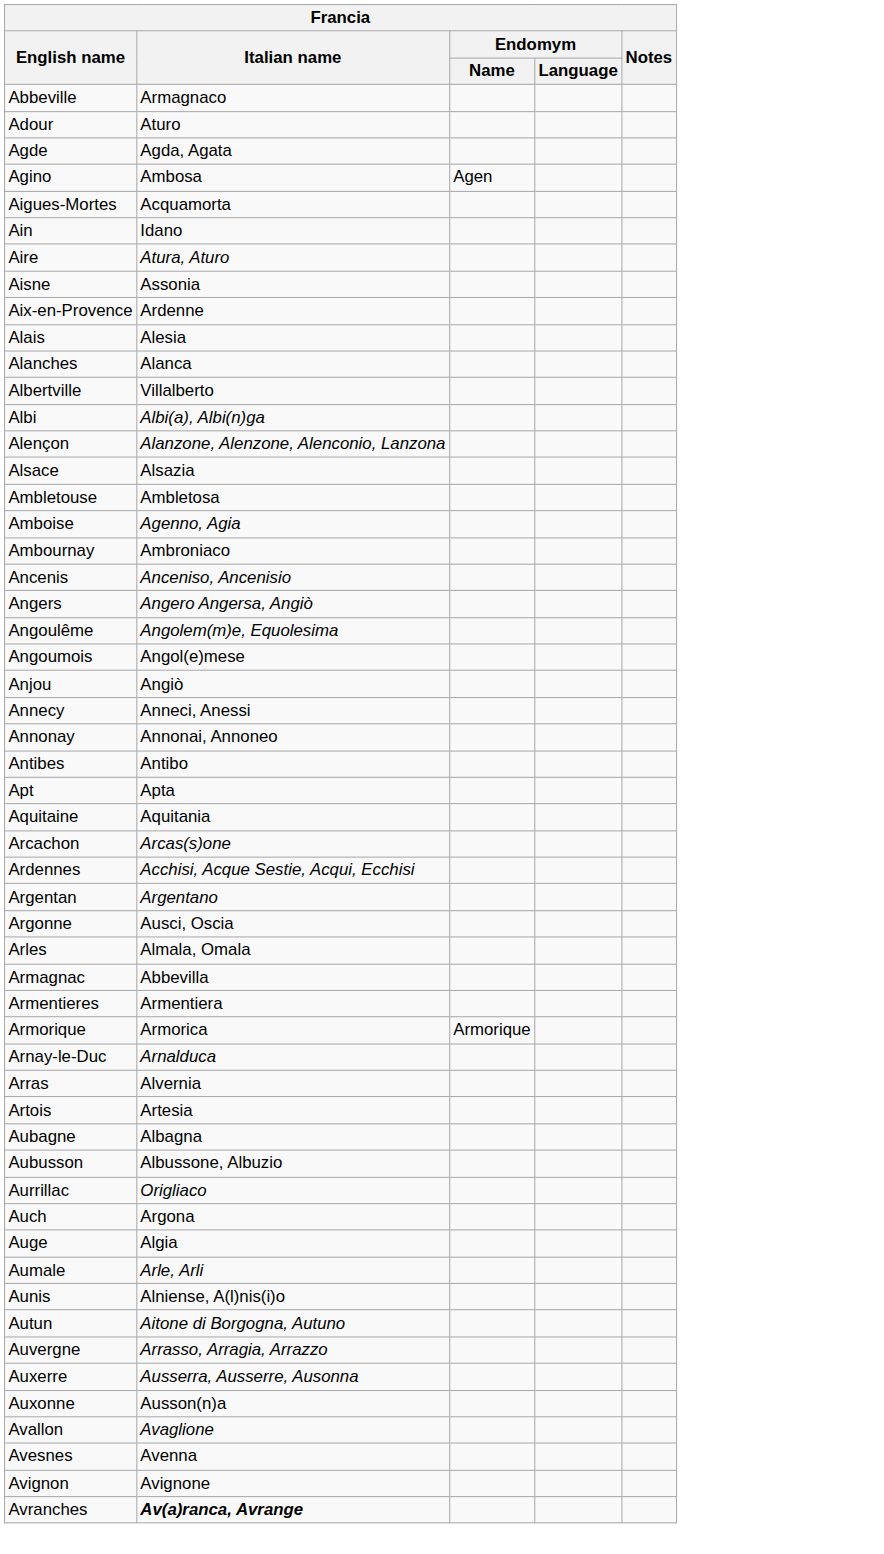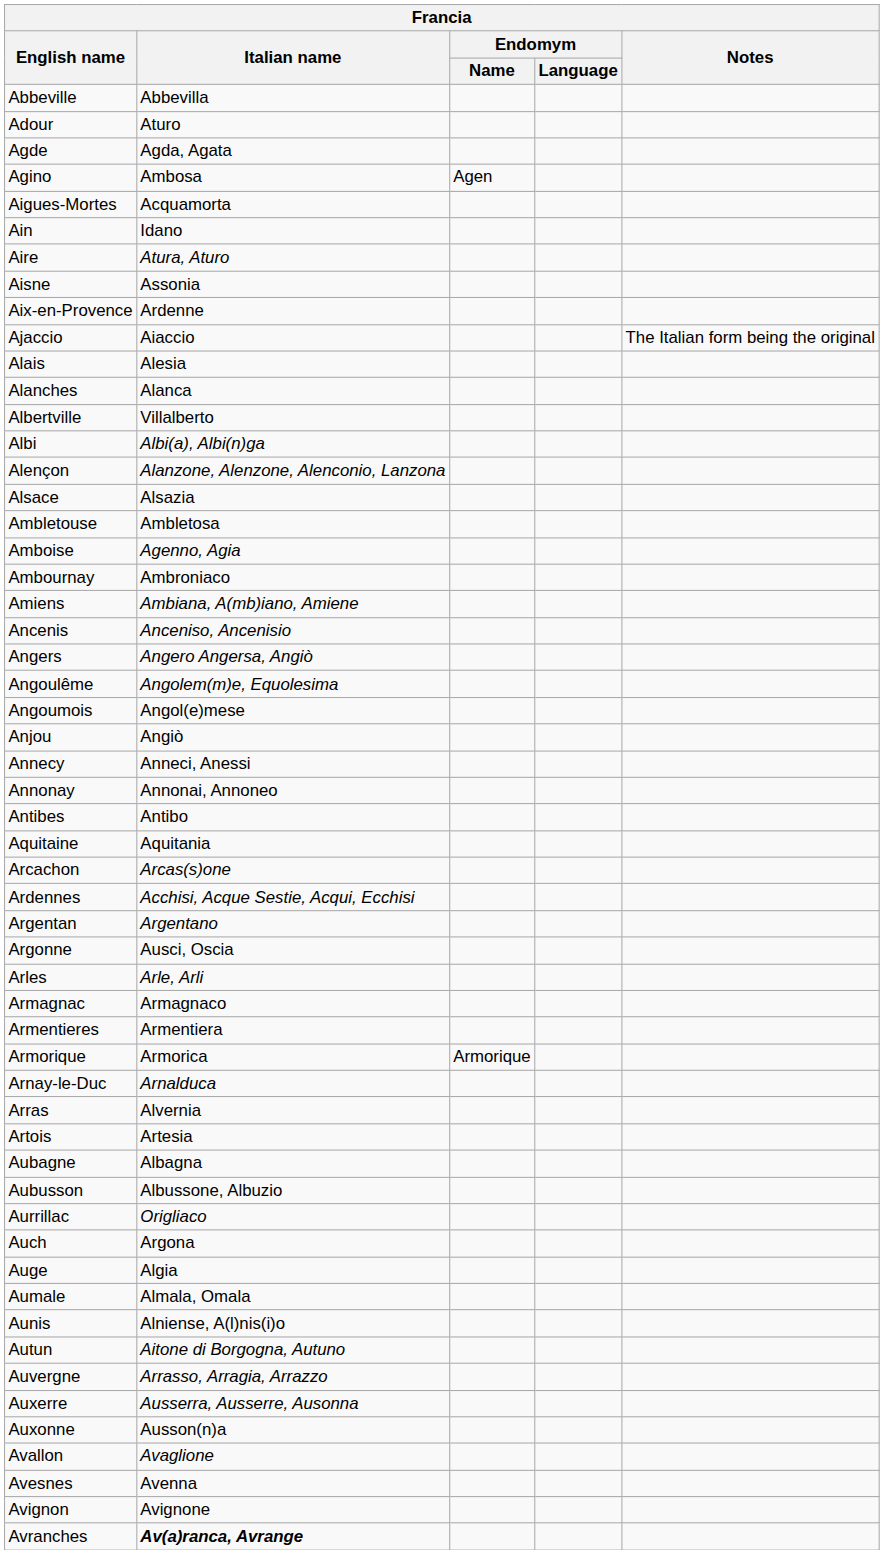 <table class="wikitable sortable">
 <tr>
 <th colspan="5"> Francia</th>
 </tr>
 <tr>
 <th rowspan="2">English name</th>
 <th rowspan="2">Italian name</th>
 <th colspan="2">Endomym</th>
 <th rowspan="2">Notes</th>
 </tr>
 <tr>
 <th>Name</th>
 <th>Language</th>
 </tr>
 <tr>
 <td>Abbeville</td>
-<td>Armagnaco</td>
+<td>Abbevilla</td>
 <td></td>
 <td></td>
 <td></td>
 </tr>
 <tr>
 <td>Adour</td>
 <td>Aturo</td>
 <td></td>
 <td></td>
 <td></td>
 </tr>
 <tr>
 <td>Agde</td>
 <td>Agda, Agata</td>
 <td></td>
 <td></td>
 <td></td>
 </tr>
 <tr>
 <td>Agino</td>
 <td>Ambosa</td>
 <td>Agen</td>
 <td></td>
 <td></td>
 </tr>
 <tr>
 <td>Aigues-Mortes</td>
 <td>Acquamorta</td>
 <td></td>
 <td></td>
 <td></td>
 </tr>
 <tr>
 <td>Ain</td>
 <td>Idano</td>
 <td></td>
 <td></td>
 <td></td>
 </tr>
 <tr>
 <td>Aire</td>
 <td><em>Atura, Aturo</em></td>
 <td></td>
 <td></td>
 <td></td>
 </tr>
 <tr>
 <td>Aisne</td>
 <td>Assonia</td>
 <td></td>
 <td></td>
 <td></td>
 </tr>
 <tr>
 <td>Aix-en-Provence</td>
 <td>Ardenne</td>
 <td></td>
 <td></td>
 <td></td>
+</tr>
+<tr>
+<td>Ajaccio</td>
+<td>Aiaccio</td>
+<td></td>
+<td></td>
+<td>The Italian form being the original</td>
 </tr>
 <tr>
 <td>Alais</td>
 <td>Alesia</td>
 <td></td>
 <td></td>
 <td></td>
 </tr>
 <tr>
 <td>Alanches</td>
 <td>Alanca</td>
 <td></td>
 <td></td>
 <td></td>
 </tr>
 <tr>
 <td>Albertville</td>
 <td>Villalberto</td>
 <td></td>
 <td></td>
 <td></td>
 </tr>
 <tr>
 <td>Albi</td>
 <td><em>Albi(a), Albi(n)ga</em></td>
 <td></td>
 <td></td>
 <td></td>
 </tr>
 <tr>
 <td>Alençon</td>
 <td><em>Alanzone, Alenzone, Alenconio, Lanzona</em></td>
 <td></td>
 <td></td>
 <td></td>
 </tr>
 <tr>
 <td>Alsace</td>
 <td>Alsazia</td>
 <td></td>
 <td></td>
 <td></td>
 </tr>
 <tr>
 <td>Ambletouse</td>
 <td>Ambletosa</td>
 <td></td>
 <td></td>
 <td></td>
 </tr>
 <tr>
 <td>Amboise</td>
 <td><em>Agenno, Agia</em></td>
 <td></td>
 <td></td>
 <td></td>
 </tr>
 <tr>
 <td>Ambournay</td>
 <td>Ambroniaco</td>
 <td></td>
 <td></td>
 <td></td>
 </tr>
 <tr>
+<td>Amiens</td>
+<td><em>Ambiana, A(mb)iano, Amiene</em></td>
+<td></td>
+<td></td>
+<td></td>
+</tr>
+<tr>
 <td>Ancenis</td>
 <td><em>Anceniso, Ancenisio</em></td>
 <td></td>
 <td></td>
 <td></td>
 </tr>
 <tr>
 <td>Angers</td>
 <td><em>Angero Angersa, Angiò</em></td>
 <td></td>
 <td></td>
 <td></td>
 </tr>
 <tr>
 <td>Angoulême</td>
 <td><em>Angolem(m)e, Equolesima</em></td>
 <td></td>
 <td></td>
 <td></td>
 </tr>
 <tr>
 <td>Angoumois</td>
 <td>Angol(e)mese</td>
 <td></td>
 <td></td>
 <td></td>
 </tr>
 <tr>
 <td>Anjou</td>
 <td>Angiò</td>
 <td></td>
 <td></td>
 <td></td>
 </tr>
 <tr>
 <td>Annecy</td>
 <td>Anneci, Anessi</td>
 <td></td>
 <td></td>
 <td></td>
 </tr>
 <tr>
 <td>Annonay</td>
 <td>Annonai, Annoneo</td>
 <td></td>
 <td></td>
 <td></td>
 </tr>
 <tr>
 <td>Antibes</td>
 <td>Antibo</td>
 <td></td>
 <td></td>
 <td></td>
 </tr>
 <tr>
-<td>Apt</td>
-<td>Apta</td>
-<td></td>
-<td></td>
-<td></td>
-</tr>
-<tr>
 <td>Aquitaine</td>
 <td>Aquitania</td>
 <td></td>
 <td></td>
 <td></td>
 </tr>
 <tr>
 <td>Arcachon</td>
 <td><em>Arcas(s)one</em></td>
 <td></td>
 <td></td>
 <td></td>
 </tr>
 <tr>
 <td>Ardennes</td>
 <td><em>Acchisi, Acque Sestie, Acqui, Ecchisi</em></td>
 <td></td>
 <td></td>
 <td></td>
 </tr>
 <tr>
 <td>Argentan</td>
 <td><em>Argentano</em></td>
 <td></td>
 <td></td>
 <td></td>
 </tr>
 <tr>
 <td>Argonne</td>
 <td>Ausci, Oscia</td>
 <td></td>
 <td></td>
 <td></td>
 </tr>
 <tr>
 <td>Arles</td>
-<td>Almala, Omala</td>
+<td><em>Arle, Arli</em></td>
 <td></td>
 <td></td>
 <td></td>
 </tr>
 <tr>
 <td>Armagnac</td>
-<td>Abbevilla</td>
+<td>Armagnaco</td>
 <td></td>
 <td></td>
 <td></td>
 </tr>
 <tr>
 <td>Armentieres</td>
 <td>Armentiera</td>
 <td></td>
 <td></td>
 <td></td>
 </tr>
 <tr>
 <td>Armorique</td>
 <td>Armorica</td>
 <td>Armorique</td>
 <td></td>
 <td></td>
 </tr>
 <tr>
 <td>Arnay-le-Duc</td>
 <td><em>Arnalduca</em></td>
 <td></td>
 <td></td>
 <td></td>
 </tr>
 <tr>
 <td>Arras</td>
 <td>Alvernia</td>
 <td></td>
 <td></td>
 <td></td>
 </tr>
 <tr>
 <td>Artois</td>
 <td>Artesia</td>
 <td></td>
 <td></td>
 <td></td>
 </tr>
 <tr>
 <td>Aubagne</td>
 <td>Albagna</td>
 <td></td>
 <td></td>
 <td></td>
 </tr>
 <tr>
 <td>Aubusson</td>
 <td>Albussone, Albuzio</td>
 <td></td>
 <td></td>
 <td></td>
 </tr>
 <tr>
 <td>Aurrillac</td>
 <td><em>Origliaco</em></td>
 <td></td>
 <td></td>
 <td></td>
 </tr>
 <tr>
 <td>Auch</td>
 <td>Argona</td>
 <td></td>
 <td></td>
 <td></td>
 </tr>
 <tr>
 <td>Auge</td>
 <td>Algia</td>
 <td></td>
 <td></td>
 <td></td>
 </tr>
 <tr>
 <td>Aumale</td>
-<td><em>Arle, Arli</em></td>
+<td>Almala, Omala</td>
 <td></td>
 <td></td>
 <td></td>
 </tr>
 <tr>
 <td>Aunis</td>
 <td>Alniense, A(l)nis(i)o</td>
 <td></td>
 <td></td>
 <td></td>
 </tr>
 <tr>
 <td>Autun</td>
 <td><em>Aitone di Borgogna, Autuno</em></td>
 <td></td>
 <td></td>
 <td></td>
 </tr>
 <tr>
 <td>Auvergne</td>
 <td><em>Arrasso, Arragia, Arrazzo</em></td>
 <td></td>
 <td></td>
 <td></td>
 </tr>
 <tr>
 <td>Auxerre</td>
 <td><em>Ausserra, Ausserre, Ausonna</em></td>
 <td></td>
 <td></td>
 <td></td>
 </tr>
 <tr>
 <td>Auxonne</td>
 <td>Ausson(n)a</td>
 <td></td>
 <td></td>
 <td></td>
 </tr>
 <tr>
 <td>Avallon</td>
 <td><em>Avaglione</em></td>
 <td></td>
 <td></td>
 <td></td>
 </tr>
 <tr>
 <td>Avesnes</td>
 <td>Avenna</td>
 <td></td>
 <td></td>
 <td></td>
 </tr>
 <tr>
 <td>Avignon</td>
 <td>Avignone</td>
 <td></td>
 <td></td>
 <td></td>
 </tr>
 <tr>
 <td>Avranches</td>
 <td><strong><em>Av(a)ranca, Avrange</em></strong></td>
 <td></td>
 <td></td>
 <td></td>
 </tr>
 </table>
